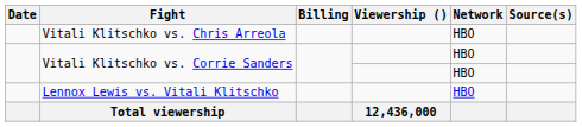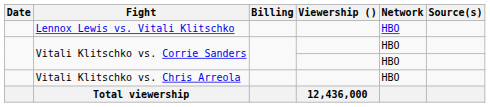 <table class="wikitable sortable">
 <tr>
 <th>Date</th>
 <th>Fight</th>
 <th>Billing</th>
 <th>Viewership ()</th>
 <th>Network</th>
 <th>Source(s)</th>
 </tr>
 <tr>
 <td></td>
-<td>Vitali Klitschko vs. <a href='#'>Chris Arreola</a></td>
+<td><a href='#'>Lennox Lewis vs. Vitali Klitschko</a></td>
 <td></td>
 <td></td>
-<td>HBO</td>
+<td><a href='#'>HBO</a></td>
 <td></td>
 </tr>
 <tr>
 <td rowspan="2"></td>
 <td rowspan="2">Vitali Klitschko vs. <a href='#'>Corrie Sanders</a></td>
 <td rowspan="2"></td>
 <td></td>
 <td>HBO</td>
 <td></td>
 </tr>
 <tr>
 <td></td>
 <td>HBO</td>
 <td></td>
 </tr>
 <tr>
 <td></td>
-<td><a href='#'>Lennox Lewis vs. Vitali Klitschko</a></td>
+<td>Vitali Klitschko vs. <a href='#'>Chris Arreola</a></td>
 <td></td>
 <td></td>
-<td><a href='#'>HBO</a></td>
+<td>HBO</td>
 <td></td>
 </tr>
 <tr>
 <th></th>
 <th>Total viewership</th>
 <th></th>
 <th>12,436,000</th>
 <th></th>
 <th></th>
 </tr>
 </table>
